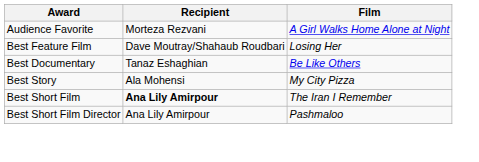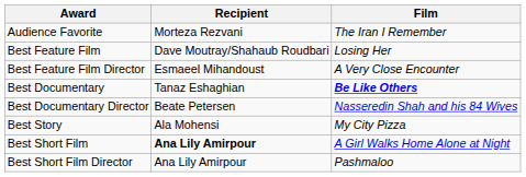 <table class="wikitable">
 <tr>
 <th>Award</th>
 <th>Recipient</th>
 <th>Film</th>
 </tr>
 <tr>
 <td>Audience Favorite</td>
 <td>Morteza Rezvani</td>
-<td><em><a href='#'>A Girl Walks Home Alone at Night</a></em></td>
+<td><em>The Iran I Remember</em></td>
 </tr>
 <tr>
 <td>Best Feature Film</td>
 <td>Dave Moutray/Shahaub Roudbari</td>
 <td><em>Losing Her</em></td>
 </tr>
 <tr>
+<td>Best Feature Film Director</td>
+<td>Esmaeel Mihandoust</td>
+<td><em>A Very Close Encounter</em></td>
+</tr>
+<tr>
 <td>Best Documentary</td>
 <td>Tanaz Eshaghian</td>
-<td><em><a href='#'>Be Like Others</a></em></td>
+<td><strong><em><a href='#'>Be Like Others</a></em></strong></td>
+</tr>
+<tr>
+<td>Best Documentary Director</td>
+<td>Beate Petersen</td>
+<td><em><a href='#'>Nasseredin Shah and his 84 Wives</a></em></td>
 </tr>
 <tr>
 <td>Best Story</td>
 <td>Ala Mohensi</td>
 <td><em>My City Pizza</em></td>
 </tr>
 <tr>
 <td>Best Short Film</td>
 <td><strong>Ana Lily Amirpour</strong></td>
-<td><em>The Iran I Remember</em></td>
+<td><em><a href='#'>A Girl Walks Home Alone at Night</a></em></td>
 </tr>
 <tr>
 <td>Best Short Film Director</td>
 <td>Ana Lily Amirpour</td>
 <td><em>Pashmaloo</em></td>
 </tr>
 </table>
